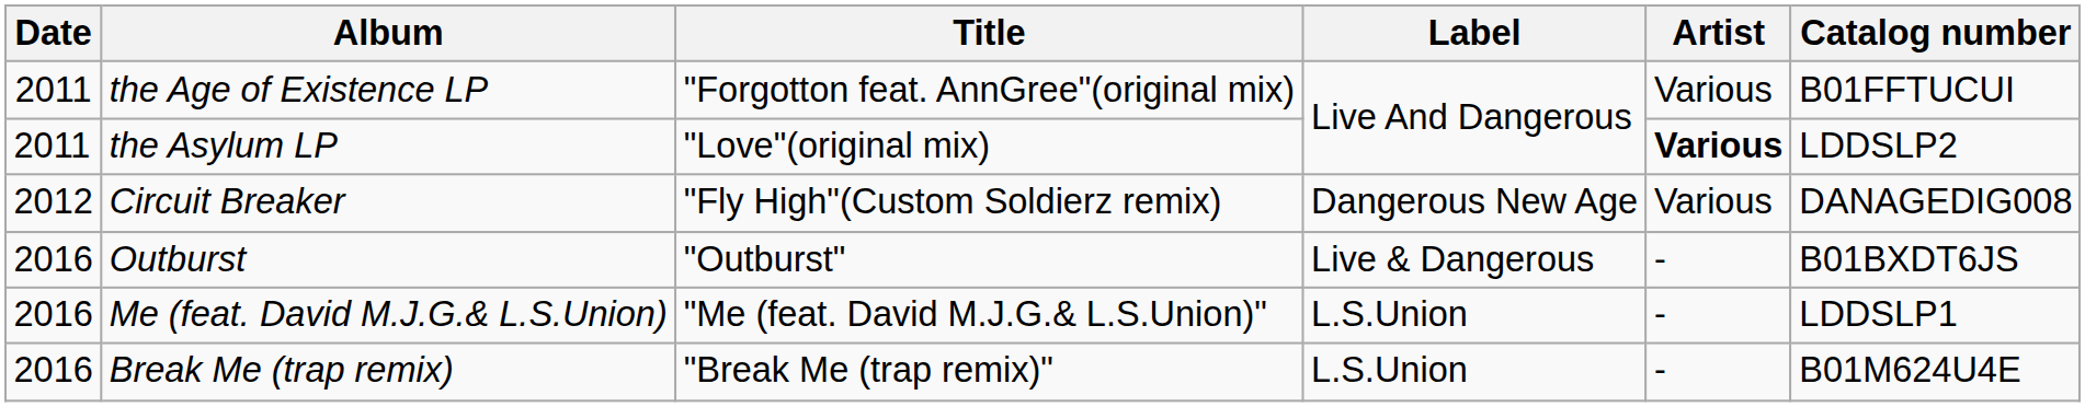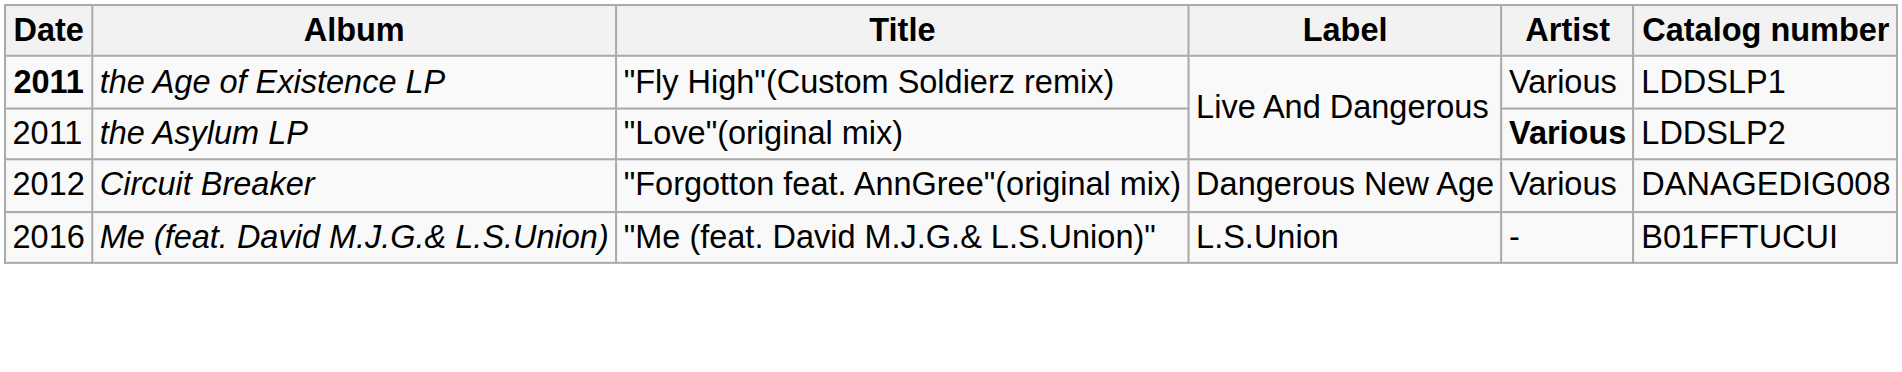 <table class="wikitable">
 <tr>
 <th>Date</th>
 <th>Album</th>
 <th>Title</th>
 <th>Label</th>
 <th>Artist</th>
 <th>Catalog number</th>
 </tr>
 <tr>
-<td style="text-align:center;">2011</td>
+<td style="text-align:center;"><strong>2011</strong></td>
 <td><em>the Age of Existence LP</em></td>
-<td>"Forgotton feat. AnnGree"(original mix)</td>
+<td>"Fly High"(Custom Soldierz remix)</td>
 <td rowspan="2">Live And Dangerous</td>
 <td>Various</td>
-<td>B01FFTUCUI</td>
+<td>LDDSLP1</td>
 </tr>
 <tr>
 <td rowspan="1">2011</td>
 <td><em>the Asylum LP</em></td>
 <td>"Love"(original mix)</td>
 <td><strong>Various</strong></td>
 <td>LDDSLP2</td>
 </tr>
 <tr>
 <td rowspan="1">2012</td>
 <td><em>Circuit Breaker</em></td>
-<td>"Fly High"(Custom Soldierz remix)</td>
+<td>"Forgotton feat. AnnGree"(original mix)</td>
 <td>Dangerous New Age</td>
 <td>Various</td>
 <td>DANAGEDIG008</td>
-</tr>
-<tr>
-<td rowspan="1">2016</td>
-<td><em>Outburst</em></td>
-<td>"Outburst"</td>
-<td>Live & Dangerous</td>
-<td>-</td>
-<td>B01BXDT6JS</td>
 </tr>
 <tr>
 <td rowspan="1">2016</td>
 <td><em>Me (feat. David M.J.G.& L.S.Union)</em></td>
 <td>"Me (feat. David M.J.G.& L.S.Union)"</td>
 <td>L.S.Union</td>
 <td>-</td>
-<td>LDDSLP1</td>
-</tr>
-<tr>
-<td rowspan="1">2016</td>
-<td><em>Break Me (trap remix)</em></td>
-<td>"Break Me (trap remix)"</td>
-<td>L.S.Union</td>
-<td>-</td>
-<td>B01M624U4E</td>
+<td>B01FFTUCUI</td>
 </tr>
 </table>
